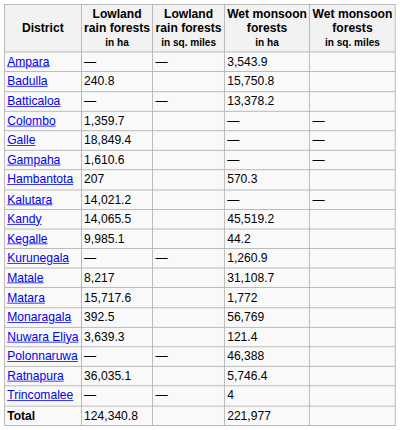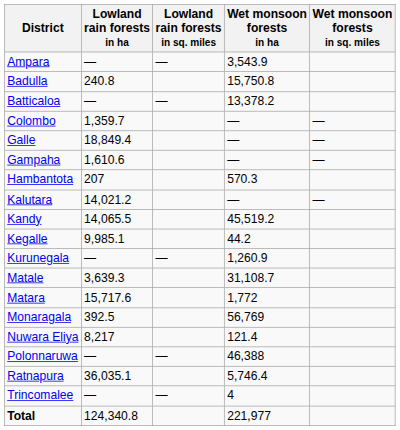 <table class="wikitable sortable" style="font-size:97%; text-align:left;">
 <tr>
 <th>District</th>
 <th>Lowland <br> rain forests <br><small> in ha </small></th>
 <th>Lowland <br> rain forests <br><small> in sq. miles </small></th>
 <th>Wet monsoon <br> forests <br><small> in ha </small></th>
 <th>Wet monsoon <br> forests <br><small> in sq. miles </small></th>
 </tr>
 <tr>
 <td><a href='#'>Ampara</a></td>
 <td>—</td>
 <td>—</td>
 <td>3,543.9</td>
 <td></td>
 </tr>
 <tr>
 <td><a href='#'>Badulla</a></td>
 <td>240.8</td>
 <td></td>
 <td>15,750.8</td>
 <td></td>
 </tr>
 <tr>
 <td><a href='#'>Batticaloa</a></td>
 <td>—</td>
 <td>—</td>
 <td>13,378.2</td>
 <td></td>
 </tr>
 <tr>
 <td><a href='#'>Colombo</a></td>
 <td>1,359.7</td>
 <td></td>
 <td>—</td>
 <td>—</td>
 </tr>
 <tr>
 <td><a href='#'>Galle</a></td>
 <td>18,849.4</td>
 <td></td>
 <td>—</td>
 <td>—</td>
 </tr>
 <tr>
 <td><a href='#'>Gampaha</a></td>
 <td>1,610.6</td>
 <td></td>
 <td>—</td>
 <td>—</td>
 </tr>
 <tr>
 <td><a href='#'>Hambantota</a></td>
 <td>207</td>
 <td></td>
 <td>570.3</td>
 <td></td>
 </tr>
 <tr>
 <td><a href='#'>Kalutara</a></td>
 <td>14,021.2</td>
 <td></td>
 <td>—</td>
 <td>—</td>
 </tr>
 <tr>
 <td><a href='#'>Kandy</a></td>
 <td>14,065.5</td>
 <td></td>
 <td>45,519.2</td>
 <td></td>
 </tr>
 <tr>
 <td><a href='#'>Kegalle</a></td>
 <td>9,985.1</td>
 <td></td>
 <td>44.2</td>
 <td></td>
 </tr>
 <tr>
 <td><a href='#'>Kurunegala</a></td>
 <td>—</td>
 <td>—</td>
 <td>1,260.9</td>
 <td></td>
 </tr>
 <tr>
 <td><a href='#'>Matale</a></td>
-<td>8,217</td>
+<td>3,639.3</td>
 <td></td>
 <td>31,108.7</td>
 <td></td>
 </tr>
 <tr>
 <td><a href='#'>Matara</a></td>
 <td>15,717.6</td>
 <td></td>
 <td>1,772</td>
 <td></td>
 </tr>
 <tr>
 <td><a href='#'>Monaragala</a></td>
 <td>392.5</td>
 <td></td>
 <td>56,769</td>
 <td></td>
 </tr>
 <tr>
 <td><a href='#'>Nuwara Eliya</a></td>
-<td>3,639.3</td>
+<td>8,217</td>
 <td></td>
 <td>121.4</td>
 <td></td>
 </tr>
 <tr>
 <td><a href='#'>Polonnaruwa</a></td>
 <td>—</td>
 <td>—</td>
 <td>46,388</td>
 <td></td>
 </tr>
 <tr>
 <td><a href='#'>Ratnapura</a></td>
 <td>36,035.1</td>
 <td></td>
 <td>5,746.4</td>
 <td></td>
 </tr>
 <tr>
 <td><a href='#'>Trincomalee</a></td>
 <td>—</td>
 <td>—</td>
 <td>4</td>
 <td></td>
 </tr>
 <tr>
 <td><strong>Total</strong></td>
 <td>124,340.8</td>
 <td></td>
 <td>221,977</td>
 <td></td>
 </tr>
 </table>
